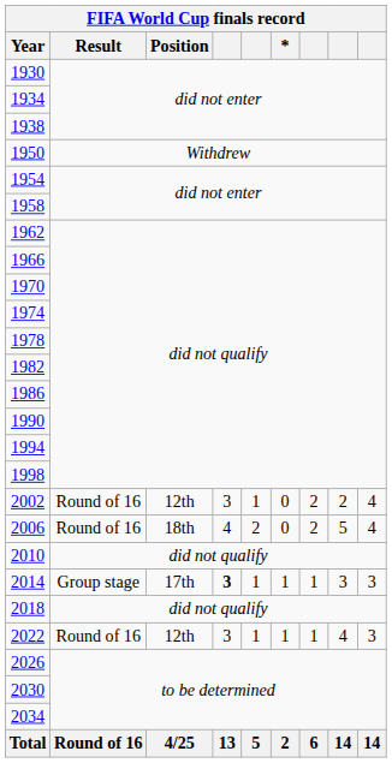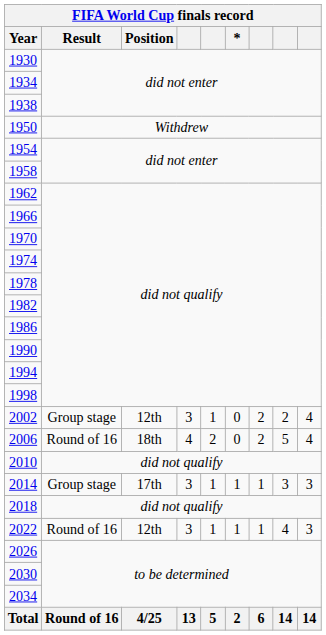 <table class="wikitable" style="text-align: center;">
 <tr>
 <th colspan=9><a href='#'>FIFA World Cup</a> finals record</th>
 </tr>
 <tr>
 <th>Year</th>
 <th>Result</th>
 <th>Position</th>
 <th width=20></th>
 <th width=20></th>
 <th width=20>*</th>
 <th width=20></th>
 <th width=20></th>
 <th width=20></th>
 </tr>
 <tr>
 <td> <a href='#'>1930</a></td>
 <td colspan=8 rowspan=3><em>did not enter</em></td>
 </tr>
 <tr>
 <td> <a href='#'>1934</a></td>
 </tr>
 <tr>
 <td> <a href='#'>1938</a></td>
 </tr>
 <tr>
 <td> <a href='#'>1950</a></td>
 <td colspan=8><em>Withdrew</em></td>
 </tr>
 <tr>
 <td> <a href='#'>1954</a></td>
 <td colspan=8 rowspan=2><em>did not enter</em></td>
 </tr>
 <tr>
 <td> <a href='#'>1958</a></td>
 </tr>
 <tr>
 <td> <a href='#'>1962</a></td>
 <td colspan=8 rowspan=10><em>did not qualify</em></td>
 </tr>
 <tr>
 <td> <a href='#'>1966</a></td>
 </tr>
 <tr>
 <td> <a href='#'>1970</a></td>
 </tr>
 <tr>
 <td> <a href='#'>1974</a></td>
 </tr>
 <tr>
 <td> <a href='#'>1978</a></td>
 </tr>
 <tr>
 <td> <a href='#'>1982</a></td>
 </tr>
 <tr>
 <td> <a href='#'>1986</a></td>
 </tr>
 <tr>
 <td> <a href='#'>1990</a></td>
 </tr>
 <tr>
 <td> <a href='#'>1994</a></td>
 </tr>
 <tr>
 <td> <a href='#'>1998</a></td>
 </tr>
 <tr>
 <td>  <a href='#'>2002</a></td>
-<td>Round of 16</td>
+<td>Group stage</td>
 <td>12th</td>
 <td>3</td>
 <td>1</td>
 <td>0</td>
 <td>2</td>
 <td>2</td>
 <td>4</td>
 </tr>
 <tr>
 <td> <a href='#'>2006</a></td>
 <td>Round of 16</td>
 <td>18th</td>
 <td>4</td>
 <td>2</td>
 <td>0</td>
 <td>2</td>
 <td>5</td>
 <td>4</td>
 </tr>
 <tr>
 <td> <a href='#'>2010</a></td>
 <td colspan=8><em>did not qualify</em></td>
 </tr>
 <tr>
 <td> <a href='#'>2014</a></td>
 <td>Group stage</td>
 <td>17th</td>
-<td><strong>3</strong></td>
+<td>3</td>
 <td>1</td>
 <td>1</td>
 <td>1</td>
 <td>3</td>
 <td>3</td>
 </tr>
 <tr>
 <td> <a href='#'>2018</a></td>
 <td colspan=8><em>did not qualify</em></td>
 </tr>
 <tr>
 <td> <a href='#'>2022</a></td>
 <td>Round of 16</td>
 <td>12th</td>
 <td>3</td>
 <td>1</td>
 <td>1</td>
 <td>1</td>
 <td>4</td>
 <td>3</td>
 </tr>
 <tr>
 <td>   <a href='#'>2026</a></td>
 <td colspan=8 rowspan=3><em>to be determined</em></td>
 </tr>
 <tr>
 <td>   <a href='#'>2030</a></td>
 </tr>
 <tr>
 <td> <a href='#'>2034</a></td>
 </tr>
 <tr>
 <th><strong>Total</strong></th>
 <th><strong>Round of 16</strong></th>
 <th><strong>4/25</strong></th>
 <th><strong>13</strong></th>
 <th><strong>5</strong></th>
 <th><strong>2</strong></th>
 <th><strong>6</strong></th>
 <th><strong>14</strong></th>
 <th><strong>14</strong></th>
 </tr>
 </table>
